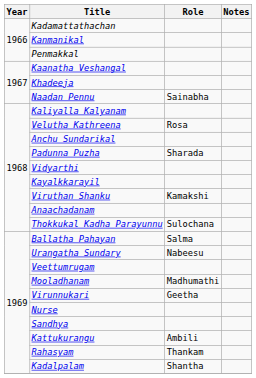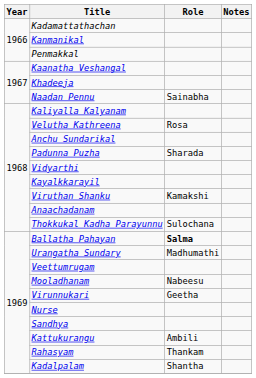 <table class="wikitable sortable">
 <tr>
 <th>Year</th>
 <th>Title</th>
 <th>Role</th>
 <th class="unsortable">Notes</th>
 </tr>
 <tr>
 <td rowspan=3>1966</td>
 <td><em>Kadamattathachan</em></td>
 <td></td>
 <td></td>
 </tr>
 <tr>
 <td><em><a href='#'>Kanmanikal</a></em></td>
 <td></td>
 <td></td>
 </tr>
 <tr>
 <td><em>Penmakkal</em></td>
 <td></td>
 <td></td>
 </tr>
 <tr>
 <td rowspan=3>1967</td>
 <td><em><a href='#'>Kaanatha Veshangal</a></em></td>
 <td></td>
 <td></td>
 </tr>
 <tr>
 <td><em><a href='#'>Khadeeja</a></em></td>
 <td></td>
 <td></td>
 </tr>
 <tr>
 <td><em><a href='#'>Naadan Pennu</a></em></td>
 <td>Sainabha</td>
 <td></td>
 </tr>
 <tr>
 <td rowspan=9>1968</td>
 <td><em><a href='#'>Kaliyalla Kalyanam</a></em></td>
 <td></td>
 <td></td>
 </tr>
 <tr>
 <td><em><a href='#'>Velutha Kathreena</a></em></td>
 <td>Rosa</td>
 <td></td>
 </tr>
 <tr>
 <td><em><a href='#'>Anchu Sundarikal</a></em></td>
 <td></td>
 <td></td>
 </tr>
 <tr>
 <td><em><a href='#'>Padunna Puzha</a></em></td>
 <td>Sharada</td>
 <td></td>
 </tr>
 <tr>
 <td><em><a href='#'>Vidyarthi</a></em></td>
 <td></td>
 <td></td>
 </tr>
 <tr>
 <td><em><a href='#'>Kayalkkarayil</a></em></td>
 <td></td>
 <td></td>
 </tr>
 <tr>
 <td><em><a href='#'>Viruthan Shanku</a></em></td>
 <td>Kamakshi</td>
 <td></td>
 </tr>
 <tr>
 <td><em><a href='#'>Anaachadanam</a></em></td>
 <td></td>
 <td></td>
 </tr>
 <tr>
 <td><em><a href='#'>Thokkukal Kadha Parayunnu</a></em></td>
 <td>Sulochana</td>
 <td></td>
 </tr>
 <tr>
 <td rowspan=10>1969</td>
 <td><em><a href='#'>Ballatha Pahayan</a></em></td>
-<td>Salma</td>
+<td><strong>Salma</strong></td>
 <td></td>
 </tr>
 <tr>
 <td><em><a href='#'>Urangatha Sundary</a></em></td>
-<td>Nabeesu</td>
+<td>Madhumathi</td>
 <td></td>
 </tr>
 <tr>
 <td><em><a href='#'>Veettumrugam</a></em></td>
 <td></td>
 <td></td>
 </tr>
 <tr>
 <td><em><a href='#'>Mooladhanam</a></em></td>
-<td>Madhumathi</td>
+<td>Nabeesu</td>
 <td></td>
 </tr>
 <tr>
 <td><em><a href='#'>Virunnukari</a></em></td>
 <td>Geetha</td>
 <td></td>
 </tr>
 <tr>
 <td><em><a href='#'>Nurse</a></em></td>
 <td></td>
 <td></td>
 </tr>
 <tr>
 <td><em><a href='#'>Sandhya</a></em></td>
 <td></td>
 <td></td>
 </tr>
 <tr>
 <td><em><a href='#'>Kattukurangu</a></em></td>
 <td>Ambili</td>
 <td></td>
 </tr>
 <tr>
 <td><em><a href='#'>Rahasyam</a></em></td>
 <td>Thankam</td>
 <td></td>
 </tr>
 <tr>
 <td><em><a href='#'>Kadalpalam</a></em></td>
 <td>Shantha</td>
 <td></td>
 </tr>
 <tr>
 </tr>
 </table>
